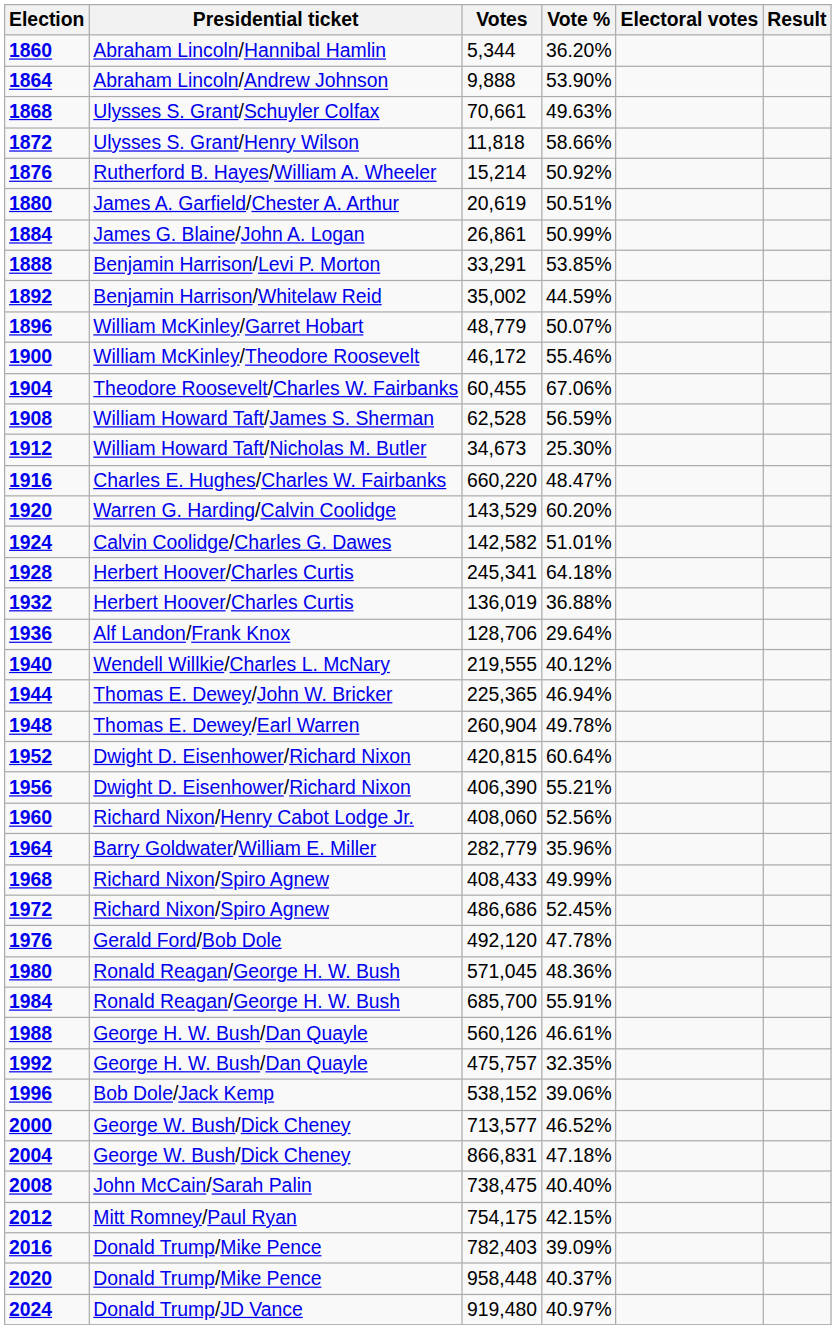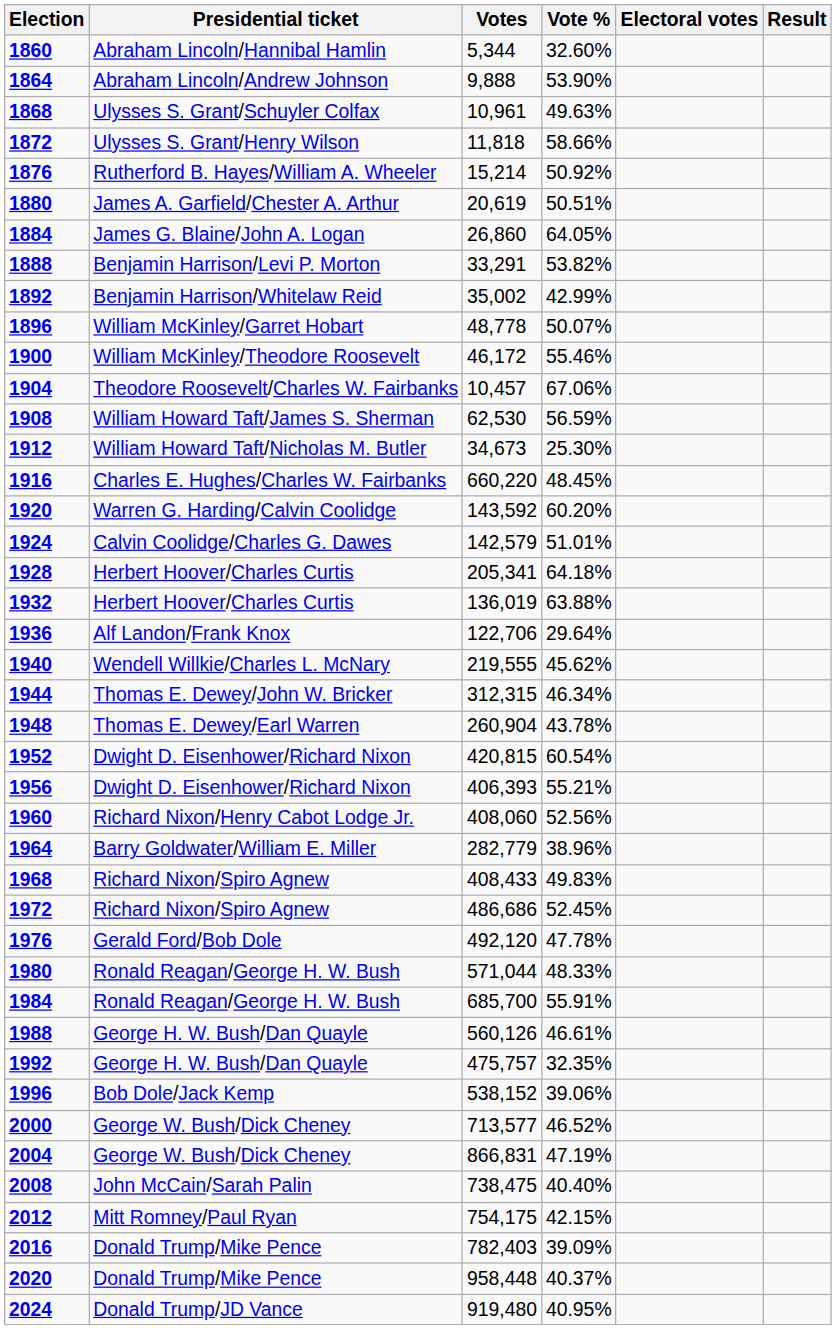 <table class="wikitable">
 <tr>
 <th>Election</th>
 <th>Presidential ticket</th>
 <th>Votes</th>
 <th>Vote %</th>
 <th>Electoral votes</th>
 <th>Result</th>
 </tr>
 <tr>
 <td><strong><a href='#'>1860</a></strong></td>
 <td><a href='#'>Abraham Lincoln</a>/<a href='#'>Hannibal Hamlin</a></td>
 <td>5,344</td>
-<td>36.20%</td>
+<td>32.60%</td>
 <td></td>
 <td></td>
 </tr>
 <tr>
 <td><strong><a href='#'>1864</a></strong></td>
 <td><a href='#'>Abraham Lincoln</a>/<a href='#'>Andrew Johnson</a></td>
 <td>9,888</td>
 <td>53.90%</td>
 <td></td>
 <td></td>
 </tr>
 <tr>
 <td><strong><a href='#'>1868</a></strong></td>
 <td><a href='#'>Ulysses S. Grant</a>/<a href='#'>Schuyler Colfax</a></td>
-<td>70,661</td>
+<td>10,961</td>
 <td>49.63%</td>
 <td></td>
 <td></td>
 </tr>
 <tr>
 <td><strong><a href='#'>1872</a></strong></td>
 <td><a href='#'>Ulysses S. Grant</a>/<a href='#'>Henry Wilson</a></td>
 <td>11,818</td>
 <td>58.66%</td>
 <td></td>
 <td></td>
 </tr>
 <tr>
 <td><strong><a href='#'>1876</a></strong></td>
 <td><a href='#'>Rutherford B. Hayes</a>/<a href='#'>William A. Wheeler</a></td>
 <td>15,214</td>
 <td>50.92%</td>
 <td></td>
 <td></td>
 </tr>
 <tr>
 <td><strong><a href='#'>1880</a></strong></td>
 <td><a href='#'>James A. Garfield</a>/<a href='#'>Chester A. Arthur</a></td>
 <td>20,619</td>
 <td>50.51%</td>
 <td></td>
 <td></td>
 </tr>
 <tr>
 <td><strong><a href='#'>1884</a></strong></td>
 <td><a href='#'>James G. Blaine</a>/<a href='#'>John A. Logan</a></td>
-<td>26,861</td>
-<td>50.99%</td>
+<td>26,860</td>
+<td>64.05%</td>
 <td></td>
 <td></td>
 </tr>
 <tr>
 <td><strong><a href='#'>1888</a></strong></td>
 <td><a href='#'>Benjamin Harrison</a>/<a href='#'>Levi P. Morton</a></td>
 <td>33,291</td>
-<td>53.85%</td>
+<td>53.82%</td>
 <td></td>
 <td></td>
 </tr>
 <tr>
 <td><strong><a href='#'>1892</a></strong></td>
 <td><a href='#'>Benjamin Harrison</a>/<a href='#'>Whitelaw Reid</a></td>
 <td>35,002</td>
-<td>44.59%</td>
+<td>42.99%</td>
 <td></td>
 <td></td>
 </tr>
 <tr>
 <td><strong><a href='#'>1896</a></strong></td>
 <td><a href='#'>William McKinley</a>/<a href='#'>Garret Hobart</a></td>
-<td>48,779</td>
+<td>48,778</td>
 <td>50.07%</td>
 <td></td>
 <td></td>
 </tr>
 <tr>
 <td><strong><a href='#'>1900</a></strong></td>
 <td><a href='#'>William McKinley</a>/<a href='#'>Theodore Roosevelt</a></td>
 <td>46,172</td>
 <td>55.46%</td>
 <td></td>
 <td></td>
 </tr>
 <tr>
 <td><strong><a href='#'>1904</a></strong></td>
 <td><a href='#'>Theodore Roosevelt</a>/<a href='#'>Charles W. Fairbanks</a></td>
-<td>60,455</td>
+<td>10,457</td>
 <td>67.06%</td>
 <td></td>
 <td></td>
 </tr>
 <tr>
 <td><strong><a href='#'>1908</a></strong></td>
 <td><a href='#'>William Howard Taft</a>/<a href='#'>James S. Sherman</a></td>
-<td>62,528</td>
+<td>62,530</td>
 <td>56.59%</td>
 <td></td>
 <td></td>
 </tr>
 <tr>
 <td><strong><a href='#'>1912</a></strong></td>
 <td><a href='#'>William Howard Taft</a>/<a href='#'>Nicholas M. Butler</a></td>
 <td>34,673</td>
 <td>25.30%</td>
 <td></td>
 <td></td>
 </tr>
 <tr>
 <td><strong><a href='#'>1916</a></strong></td>
 <td><a href='#'>Charles E. Hughes</a>/<a href='#'>Charles W. Fairbanks</a></td>
 <td>660,220</td>
-<td>48.47%</td>
+<td>48.45%</td>
 <td></td>
 <td></td>
 </tr>
 <tr>
 <td><strong><a href='#'>1920</a></strong></td>
 <td><a href='#'>Warren G. Harding</a>/<a href='#'>Calvin Coolidge</a></td>
-<td>143,529</td>
+<td>143,592</td>
 <td>60.20%</td>
 <td></td>
 <td></td>
 </tr>
 <tr>
 <td><strong><a href='#'>1924</a></strong></td>
 <td><a href='#'>Calvin Coolidge</a>/<a href='#'>Charles G. Dawes</a></td>
-<td>142,582</td>
+<td>142,579</td>
 <td>51.01%</td>
 <td></td>
 <td></td>
 </tr>
 <tr>
 <td><strong><a href='#'>1928</a></strong></td>
 <td><a href='#'>Herbert Hoover</a>/<a href='#'>Charles Curtis</a></td>
-<td>245,341</td>
+<td>205,341</td>
 <td>64.18%</td>
 <td></td>
 <td></td>
 </tr>
 <tr>
 <td><strong><a href='#'>1932</a></strong></td>
 <td><a href='#'>Herbert Hoover</a>/<a href='#'>Charles Curtis</a></td>
 <td>136,019</td>
-<td>36.88%</td>
+<td>63.88%</td>
 <td></td>
 <td></td>
 </tr>
 <tr>
 <td><strong><a href='#'>1936</a></strong></td>
 <td><a href='#'>Alf Landon</a>/<a href='#'>Frank Knox</a></td>
-<td>128,706</td>
+<td>122,706</td>
 <td>29.64%</td>
 <td></td>
 <td></td>
 </tr>
 <tr>
 <td><strong><a href='#'>1940</a></strong></td>
 <td><a href='#'>Wendell Willkie</a>/<a href='#'>Charles L. McNary</a></td>
 <td>219,555</td>
-<td>40.12%</td>
+<td>45.62%</td>
 <td></td>
 <td></td>
 </tr>
 <tr>
 <td><strong><a href='#'>1944</a></strong></td>
 <td><a href='#'>Thomas E. Dewey</a>/<a href='#'>John W. Bricker</a></td>
-<td>225,365</td>
-<td>46.94%</td>
+<td>312,315</td>
+<td>46.34%</td>
 <td></td>
 <td></td>
 </tr>
 <tr>
 <td><strong><a href='#'>1948</a></strong></td>
 <td><a href='#'>Thomas E. Dewey</a>/<a href='#'>Earl Warren</a></td>
 <td>260,904</td>
-<td>49.78%</td>
+<td>43.78%</td>
 <td></td>
 <td></td>
 </tr>
 <tr>
 <td><strong><a href='#'>1952</a></strong></td>
 <td><a href='#'>Dwight D. Eisenhower</a>/<a href='#'>Richard Nixon</a></td>
 <td>420,815</td>
-<td>60.64%</td>
+<td>60.54%</td>
 <td></td>
 <td></td>
 </tr>
 <tr>
 <td><strong><a href='#'>1956</a></strong></td>
 <td><a href='#'>Dwight D. Eisenhower</a>/<a href='#'>Richard Nixon</a></td>
-<td>406,390</td>
+<td>406,393</td>
 <td>55.21%</td>
 <td></td>
 <td></td>
 </tr>
 <tr>
 <td><strong><a href='#'>1960</a></strong></td>
 <td><a href='#'>Richard Nixon</a>/<a href='#'>Henry Cabot Lodge Jr.</a></td>
 <td>408,060</td>
 <td>52.56%</td>
 <td></td>
 <td></td>
 </tr>
 <tr>
 <td><strong><a href='#'>1964</a></strong></td>
 <td><a href='#'>Barry Goldwater</a>/<a href='#'>William E. Miller</a></td>
 <td>282,779</td>
-<td>35.96%</td>
+<td>38.96%</td>
 <td></td>
 <td></td>
 </tr>
 <tr>
 <td><strong><a href='#'>1968</a></strong></td>
 <td><a href='#'>Richard Nixon</a>/<a href='#'>Spiro Agnew</a></td>
 <td>408,433</td>
-<td>49.99%</td>
+<td>49.83%</td>
 <td></td>
 <td></td>
 </tr>
 <tr>
 <td><strong><a href='#'>1972</a></strong></td>
 <td><a href='#'>Richard Nixon</a>/<a href='#'>Spiro Agnew</a></td>
 <td>486,686</td>
 <td>52.45%</td>
 <td></td>
 <td></td>
 </tr>
 <tr>
 <td><strong><a href='#'>1976</a></strong></td>
 <td><a href='#'>Gerald Ford</a>/<a href='#'>Bob Dole</a></td>
 <td>492,120</td>
 <td>47.78%</td>
 <td></td>
 <td></td>
 </tr>
 <tr>
 <td><strong><a href='#'>1980</a></strong></td>
 <td><a href='#'>Ronald Reagan</a>/<a href='#'>George H. W. Bush</a></td>
-<td>571,045</td>
-<td>48.36%</td>
+<td>571,044</td>
+<td>48.33%</td>
 <td></td>
 <td></td>
 </tr>
 <tr>
 <td><strong><a href='#'>1984</a></strong></td>
 <td><a href='#'>Ronald Reagan</a>/<a href='#'>George H. W. Bush</a></td>
 <td>685,700</td>
 <td>55.91%</td>
 <td></td>
 <td></td>
 </tr>
 <tr>
 <td><strong><a href='#'>1988</a></strong></td>
 <td><a href='#'>George H. W. Bush</a>/<a href='#'>Dan Quayle</a></td>
 <td>560,126</td>
 <td>46.61%</td>
 <td></td>
 <td></td>
 </tr>
 <tr>
 <td><strong><a href='#'>1992</a></strong></td>
 <td><a href='#'>George H. W. Bush</a>/<a href='#'>Dan Quayle</a></td>
 <td>475,757</td>
 <td>32.35%</td>
 <td></td>
 <td></td>
 </tr>
 <tr>
 <td><strong><a href='#'>1996</a></strong></td>
 <td><a href='#'>Bob Dole</a>/<a href='#'>Jack Kemp</a></td>
 <td>538,152</td>
 <td>39.06%</td>
 <td></td>
 <td></td>
 </tr>
 <tr>
 <td><strong><a href='#'>2000</a></strong></td>
 <td><a href='#'>George W. Bush</a>/<a href='#'>Dick Cheney</a></td>
 <td>713,577</td>
 <td>46.52%</td>
 <td></td>
 <td></td>
 </tr>
 <tr>
 <td><strong><a href='#'>2004</a></strong></td>
 <td><a href='#'>George W. Bush</a>/<a href='#'>Dick Cheney</a></td>
 <td>866,831</td>
-<td>47.18%</td>
+<td>47.19%</td>
 <td></td>
 <td></td>
 </tr>
 <tr>
 <td><strong><a href='#'>2008</a></strong></td>
 <td><a href='#'>John McCain</a>/<a href='#'>Sarah Palin</a></td>
 <td>738,475</td>
 <td>40.40%</td>
 <td></td>
 <td></td>
 </tr>
 <tr>
 <td><strong><a href='#'>2012</a></strong></td>
 <td><a href='#'>Mitt Romney</a>/<a href='#'>Paul Ryan</a></td>
 <td>754,175</td>
 <td>42.15%</td>
 <td></td>
 <td></td>
 </tr>
 <tr>
 <td><strong><a href='#'>2016</a></strong></td>
 <td><a href='#'>Donald Trump</a>/<a href='#'>Mike Pence</a></td>
 <td>782,403</td>
 <td>39.09%</td>
 <td></td>
 <td></td>
 </tr>
 <tr>
 <td><strong><a href='#'>2020</a></strong></td>
 <td><a href='#'>Donald Trump</a>/<a href='#'>Mike Pence</a></td>
 <td>958,448</td>
 <td>40.37%</td>
 <td></td>
 <td></td>
 </tr>
 <tr>
 <td><strong><a href='#'>2024</a></strong></td>
 <td><a href='#'>Donald Trump</a>/<a href='#'>JD Vance</a></td>
 <td>919,480</td>
-<td>40.97%</td>
+<td>40.95%</td>
 <td></td>
 <td></td>
 </tr>
 </table>
